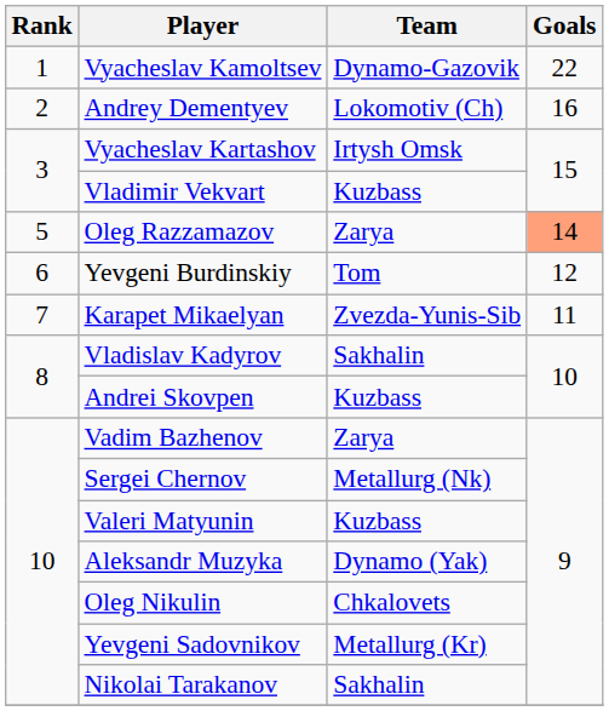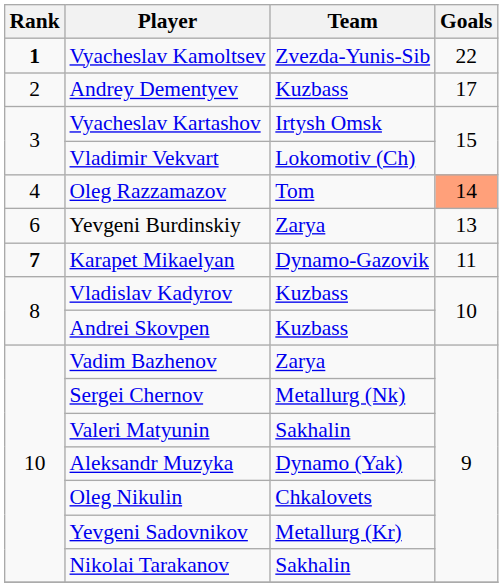 <table class="wikitable">
 <tr>
 <th>Rank</th>
 <th>Player</th>
 <th>Team</th>
 <th>Goals</th>
 </tr>
 <tr>
-<td align=center>1</td>
+<td align=center><strong>1</strong></td>
 <td> <a href='#'>Vyacheslav Kamoltsev</a></td>
-<td><a href='#'>Dynamo-Gazovik</a></td>
+<td><a href='#'>Zvezda-Yunis-Sib</a></td>
 <td align=center>22</td>
 </tr>
 <tr>
 <td align=center>2</td>
 <td> <a href='#'>Andrey Dementyev</a></td>
-<td><a href='#'>Lokomotiv (Ch)</a></td>
-<td align=center>16</td>
+<td><a href='#'>Kuzbass</a></td>
+<td align=center>17</td>
 </tr>
 <tr>
 <td rowspan=2 align=center>3</td>
 <td> <a href='#'>Vyacheslav Kartashov</a></td>
 <td><a href='#'>Irtysh Omsk</a></td>
 <td rowspan=2 align=center>15</td>
 </tr>
 <tr>
 <td> <a href='#'>Vladimir Vekvart</a></td>
-<td><a href='#'>Kuzbass</a></td>
+<td><a href='#'>Lokomotiv (Ch)</a></td>
 </tr>
 <tr>
-<td align=center>5</td>
+<td align=center>4</td>
 <td> <a href='#'>Oleg Razzamazov</a></td>
-<td><a href='#'>Zarya</a></td>
+<td><a href='#'>Tom</a></td>
 <td align=center style="background: lightsalmon;">14</td>
 </tr>
 <tr>
 <td align=center>6</td>
 <td> Yevgeni Burdinskiy</td>
-<td><a href='#'>Tom</a></td>
-<td align=center>12</td>
+<td><a href='#'>Zarya</a></td>
+<td align=center>13</td>
 </tr>
 <tr>
-<td align=center>7</td>
+<td align=center><strong>7</strong></td>
 <td> <a href='#'>Karapet Mikaelyan</a></td>
-<td><a href='#'>Zvezda-Yunis-Sib</a></td>
+<td><a href='#'>Dynamo-Gazovik</a></td>
 <td align=center>11</td>
 </tr>
 <tr>
 <td rowspan=2 align=center>8</td>
 <td> <a href='#'>Vladislav Kadyrov</a></td>
-<td><a href='#'>Sakhalin</a></td>
+<td><a href='#'>Kuzbass</a></td>
 <td rowspan=2 align=center>10</td>
 </tr>
 <tr>
 <td> <a href='#'>Andrei Skovpen</a></td>
 <td><a href='#'>Kuzbass</a></td>
 </tr>
 <tr>
 <td rowspan=7 align=center>10</td>
 <td> <a href='#'>Vadim Bazhenov</a></td>
 <td><a href='#'>Zarya</a></td>
 <td rowspan=7 align=center>9</td>
 </tr>
 <tr>
 <td> <a href='#'>Sergei Chernov</a></td>
 <td><a href='#'>Metallurg (Nk)</a></td>
 </tr>
 <tr>
 <td> <a href='#'>Valeri Matyunin</a></td>
-<td><a href='#'>Kuzbass</a></td>
+<td><a href='#'>Sakhalin</a></td>
 </tr>
 <tr>
 <td> <a href='#'>Aleksandr Muzyka</a></td>
 <td><a href='#'>Dynamo (Yak)</a></td>
 </tr>
 <tr>
 <td> <a href='#'>Oleg Nikulin</a></td>
 <td><a href='#'>Chkalovets</a></td>
 </tr>
 <tr>
 <td> <a href='#'>Yevgeni Sadovnikov</a></td>
 <td><a href='#'>Metallurg (Kr)</a></td>
 </tr>
 <tr>
 <td> <a href='#'>Nikolai Tarakanov</a></td>
 <td><a href='#'>Sakhalin</a></td>
 </tr>
 <tr>
 </tr>
 </table>
